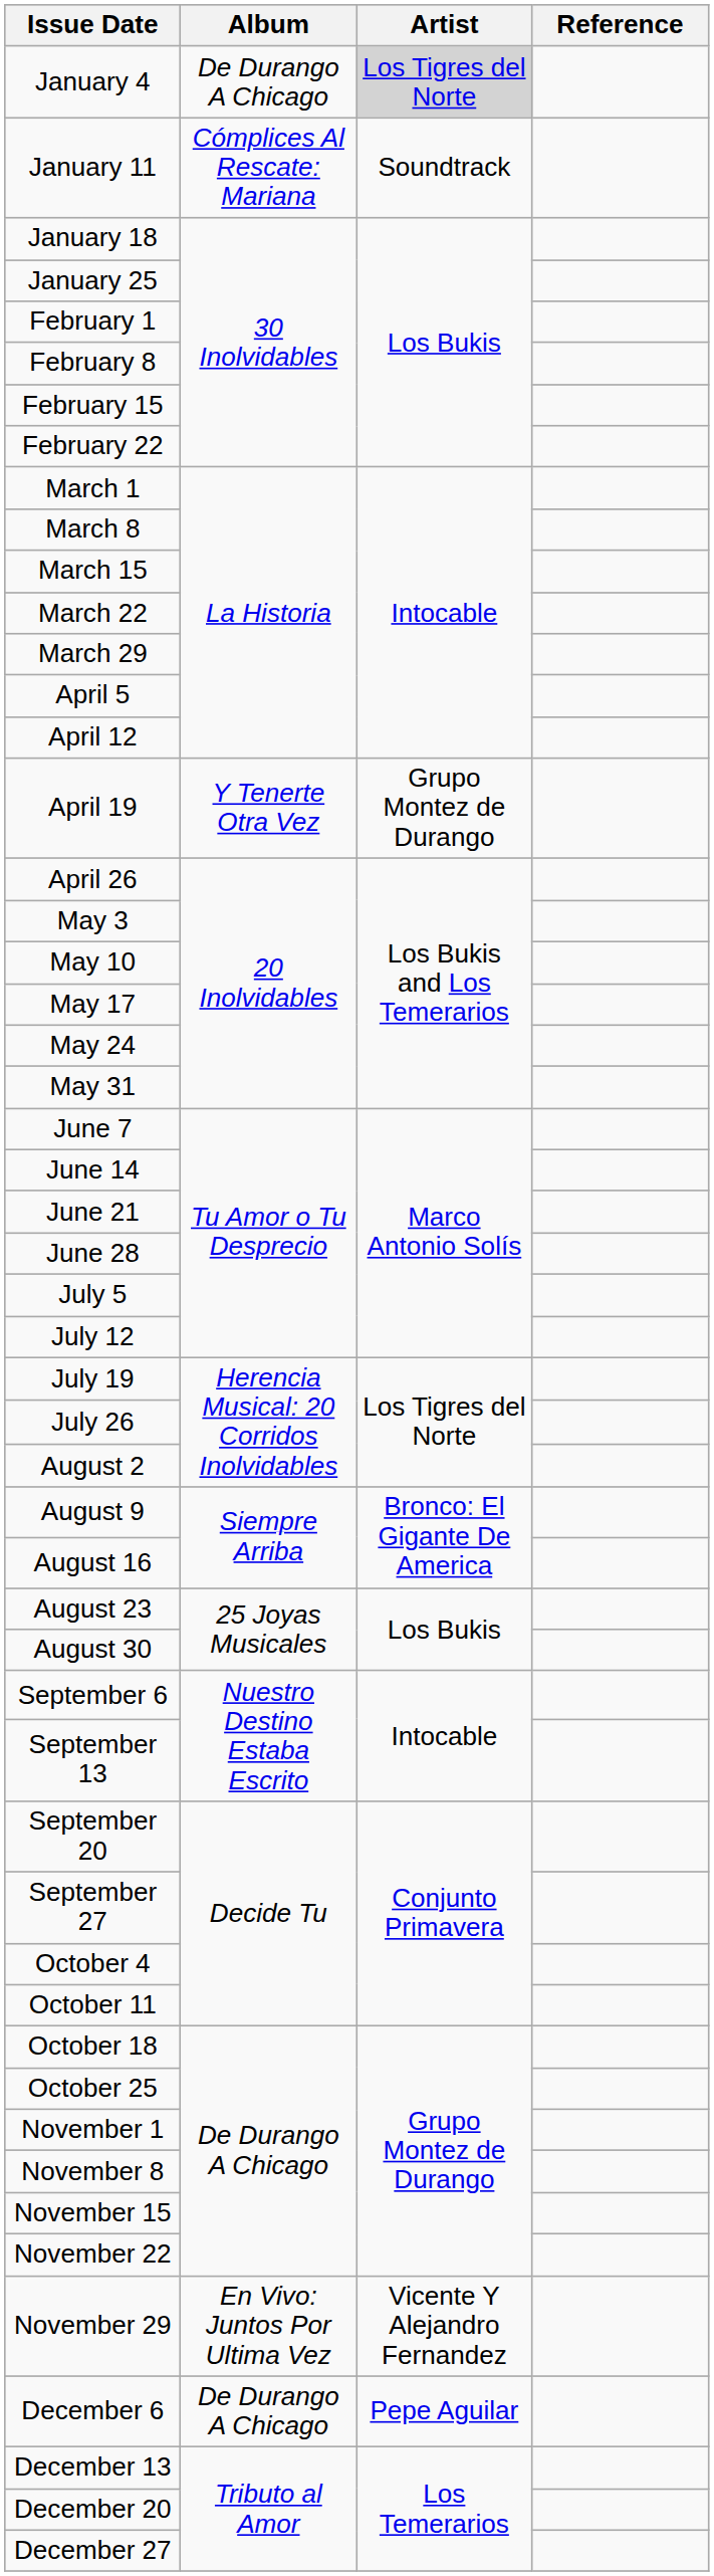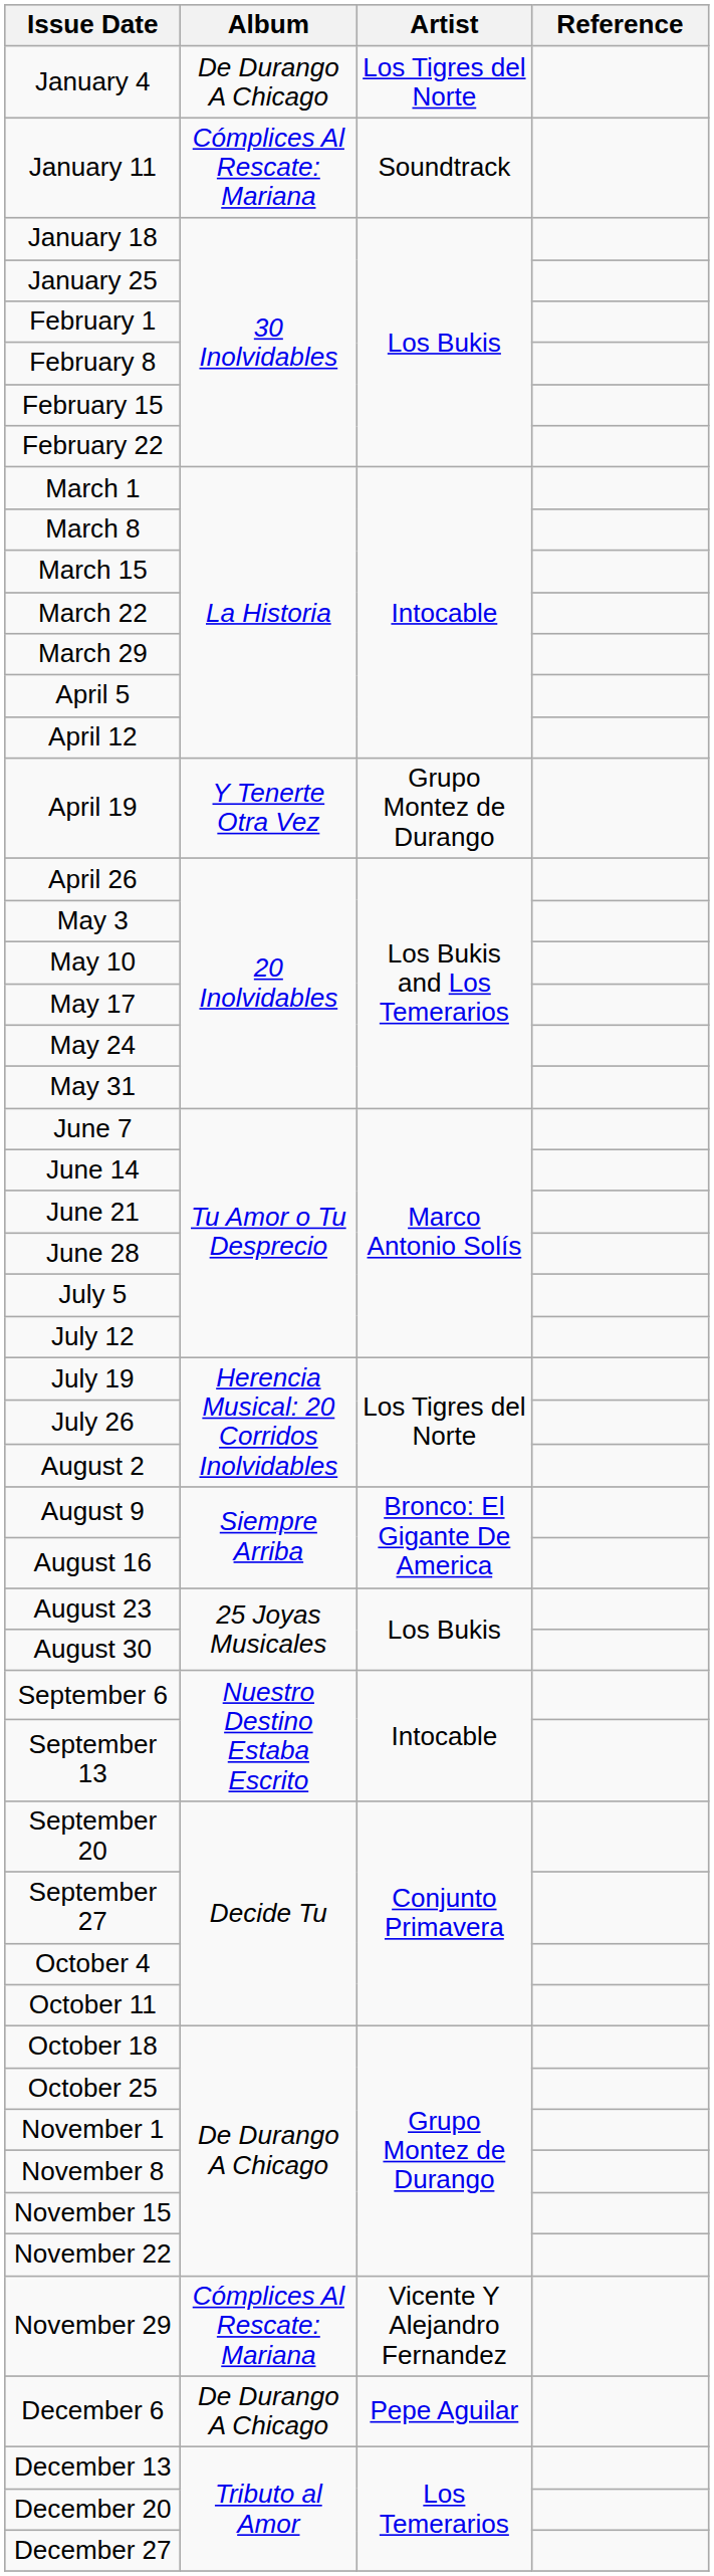 <table class="wikitable" style="text-align: center">
 <tr>
 <th width="100"><strong>Issue Date</strong></th>
 <th width="100"><strong>Album</strong></th>
 <th width="100"><strong>Artist</strong></th>
 <th width="100" class="unsortable"><strong>Reference</strong></th>
 </tr>
 <tr>
 <td>January 4</td>
 <td><em>De Durango A Chicago</em> </td>
-<td style="background: lightgrey;"><a href='#'>Los Tigres del Norte</a></td>
+<td><a href='#'>Los Tigres del Norte</a></td>
 <td></td>
 </tr>
 <tr>
 <td>January 11</td>
 <td><em><a href='#'>Cómplices Al Rescate: Mariana</a></em></td>
 <td>Soundtrack</td>
 <td></td>
 </tr>
 <tr>
 <td>January 18</td>
 <td rowspan="6"><em><a href='#'>30 Inolvidables</a></em></td>
 <td rowspan="6"><a href='#'>Los Bukis</a></td>
 <td></td>
 </tr>
 <tr>
 <td>January 25</td>
 <td></td>
 </tr>
 <tr>
 <td>February 1</td>
 <td></td>
 </tr>
 <tr>
 <td>February 8</td>
 <td></td>
 </tr>
 <tr>
 <td>February 15</td>
 <td></td>
 </tr>
 <tr>
 <td>February 22</td>
 <td></td>
 </tr>
 <tr>
 <td>March 1</td>
 <td rowspan="7"><em><a href='#'>La Historia</a></em></td>
 <td rowspan="7"><a href='#'>Intocable</a></td>
 <td></td>
 </tr>
 <tr>
 <td>March 8</td>
 <td></td>
 </tr>
 <tr>
 <td>March 15</td>
 <td></td>
 </tr>
 <tr>
 <td>March 22</td>
 <td></td>
 </tr>
 <tr>
 <td>March 29</td>
 <td></td>
 </tr>
 <tr>
 <td>April 5</td>
 <td></td>
 </tr>
 <tr>
 <td>April 12</td>
 <td></td>
 </tr>
 <tr>
 <td>April 19</td>
 <td><em><a href='#'>Y Tenerte Otra Vez</a></em></td>
 <td>Grupo Montez de Durango</td>
 <td></td>
 </tr>
 <tr>
 <td>April 26</td>
 <td rowspan="6"><em><a href='#'>20 Inolvidables</a></em></td>
 <td rowspan="6">Los Bukis and <a href='#'>Los Temerarios</a></td>
 <td></td>
 </tr>
 <tr>
 <td>May 3</td>
 <td></td>
 </tr>
 <tr>
 <td>May 10</td>
 <td></td>
 </tr>
 <tr>
 <td>May 17</td>
 <td></td>
 </tr>
 <tr>
 <td>May 24</td>
 <td></td>
 </tr>
 <tr>
 <td>May 31</td>
 <td></td>
 </tr>
 <tr>
 <td>June 7</td>
 <td rowspan="6"><em><a href='#'>Tu Amor o Tu Desprecio</a></em></td>
 <td rowspan="6"><a href='#'>Marco Antonio Solís</a></td>
 <td></td>
 </tr>
 <tr>
 <td>June 14</td>
 <td></td>
 </tr>
 <tr>
 <td>June 21</td>
 <td></td>
 </tr>
 <tr>
 <td>June 28</td>
 <td></td>
 </tr>
 <tr>
 <td>July 5</td>
 <td></td>
 </tr>
 <tr>
 <td>July 12</td>
 <td></td>
 </tr>
 <tr>
 <td>July 19</td>
 <td rowspan="3"><em><a href='#'>Herencia Musical: 20 Corridos Inolvidables</a></em></td>
 <td rowspan="3">Los Tigres del Norte</td>
 <td></td>
 </tr>
 <tr>
 <td>July 26</td>
 <td></td>
 </tr>
 <tr>
 <td>August 2</td>
 <td></td>
 </tr>
 <tr>
 <td>August 9</td>
 <td rowspan="2"><em><a href='#'>Siempre Arriba</a></em></td>
 <td rowspan="2"><a href='#'>Bronco: El Gigante De America</a></td>
 <td></td>
 </tr>
 <tr>
 <td>August 16</td>
 <td></td>
 </tr>
 <tr>
 <td>August 23</td>
 <td rowspan="2"><em>25 Joyas Musicales</em></td>
 <td rowspan="2">Los Bukis</td>
 <td></td>
 </tr>
 <tr>
 <td>August 30</td>
 <td></td>
 </tr>
 <tr>
 <td>September 6</td>
 <td rowspan="2"><em><a href='#'>Nuestro Destino Estaba Escrito</a></em></td>
 <td rowspan="2">Intocable</td>
 <td></td>
 </tr>
 <tr>
 <td>September 13</td>
 <td></td>
 </tr>
 <tr>
 <td>September 20</td>
 <td rowspan="4"><em>Decide Tu</em></td>
 <td rowspan="4"><a href='#'>Conjunto Primavera</a></td>
 <td></td>
 </tr>
 <tr>
 <td>September 27</td>
 <td></td>
 </tr>
 <tr>
 <td>October 4</td>
 <td></td>
 </tr>
 <tr>
 <td>October 11</td>
 <td></td>
 </tr>
 <tr>
 <td>October 18</td>
 <td rowspan="6"><em>De Durango A Chicago</em></td>
 <td rowspan="6"><a href='#'>Grupo Montez de Durango</a></td>
 <td></td>
 </tr>
 <tr>
 <td>October 25</td>
 <td></td>
 </tr>
 <tr>
 <td>November 1</td>
 <td></td>
 </tr>
 <tr>
 <td>November 8</td>
 <td></td>
 </tr>
 <tr>
 <td>November 15</td>
 <td></td>
 </tr>
 <tr>
 <td>November 22</td>
 <td></td>
 </tr>
 <tr>
 <td>November 29</td>
-<td><em>En Vivo: Juntos Por Ultima Vez</em></td>
+<td><em><a href='#'>Cómplices Al Rescate: Mariana</a></em></td>
 <td>Vicente Y Alejandro Fernandez</td>
 <td></td>
 </tr>
 <tr>
 <td>December 6</td>
 <td><em>De Durango A Chicago</em> </td>
 <td><a href='#'>Pepe Aguilar</a></td>
 <td></td>
 </tr>
 <tr>
 <td>December 13</td>
 <td rowspan="3"><em><a href='#'>Tributo al Amor</a></em></td>
 <td rowspan="3"><a href='#'>Los Temerarios</a></td>
 <td></td>
 </tr>
 <tr>
 <td>December 20</td>
 <td></td>
 </tr>
 <tr>
 <td>December 27</td>
 <td></td>
 </tr>
 </table>
